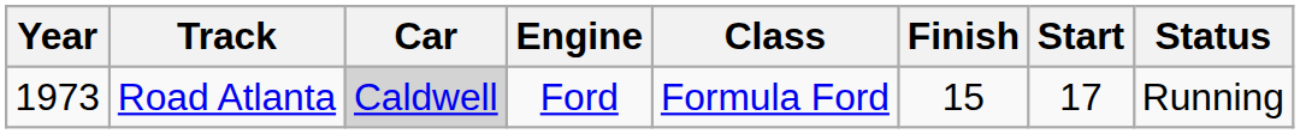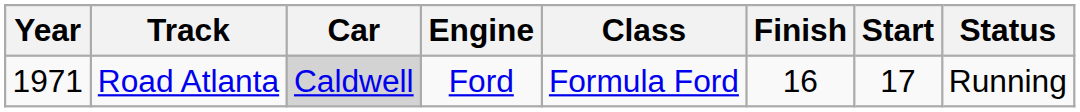 <table class="wikitable" style="text-align:center; font-size:90%">
 <tr>
 <th>Year</th>
 <th>Track</th>
 <th>Car</th>
 <th>Engine</th>
 <th>Class</th>
 <th>Finish</th>
 <th>Start</th>
 <th>Status</th>
 </tr>
 <tr>
-<td>1973</td>
+<td>1971</td>
 <td><a href='#'>Road Atlanta</a></td>
 <td style="background: lightgrey;"><a href='#'>Caldwell</a></td>
 <td><a href='#'>Ford</a></td>
 <td><a href='#'>Formula Ford</a></td>
-<td>15</td>
+<td>16</td>
 <td>17</td>
 <td>Running</td>
 </tr>
 </table>
